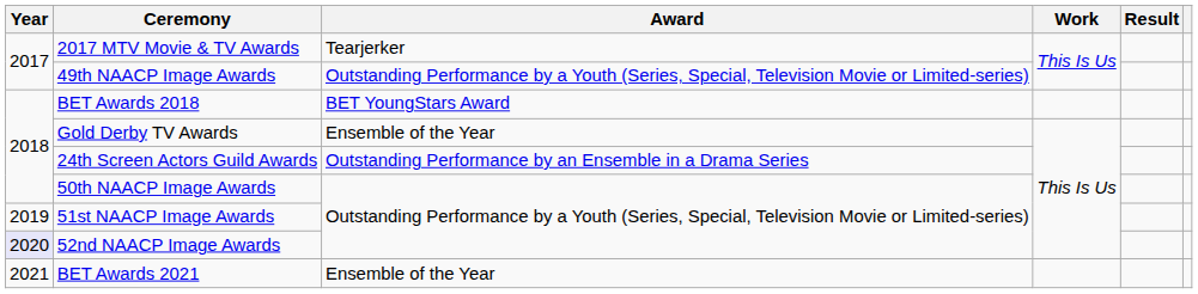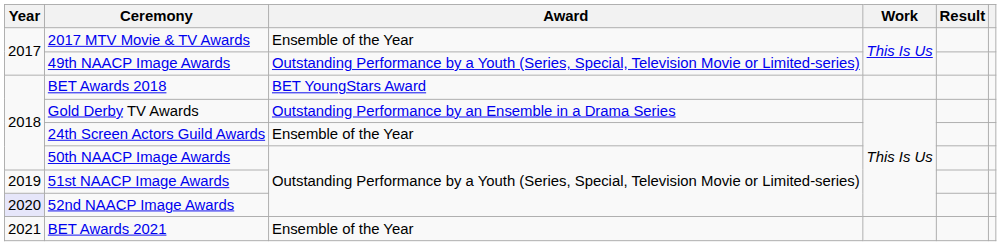 <table class="wikitable sortable">
 <tr>
 <th>Year</th>
 <th>Ceremony</th>
 <th>Award</th>
 <th>Work</th>
 <th>Result</th>
 <th></th>
 </tr>
 <tr>
 <td rowspan="2">2017</td>
 <td><a href='#'>2017 MTV Movie & TV Awards</a></td>
-<td>Tearjerker</td>
+<td>Ensemble of the Year</td>
 <td rowspan="2"><em><a href='#'>This Is Us</a></em></td>
 <td></td>
 <td></td>
 </tr>
 <tr>
 <td><a href='#'>49th NAACP Image Awards</a></td>
 <td><a href='#'>Outstanding Performance by a Youth (Series, Special, Television Movie or Limited-series)</a></td>
 <td></td>
 <td></td>
 </tr>
 <tr>
 <td rowspan="4">2018</td>
 <td><a href='#'>BET Awards 2018</a></td>
 <td><a href='#'>BET YoungStars Award</a></td>
 <td></td>
 <td></td>
 <td></td>
 </tr>
 <tr>
 <td><a href='#'>Gold Derby</a> TV Awards</td>
-<td>Ensemble of the Year</td>
+<td><a href='#'>Outstanding Performance by an Ensemble in a Drama Series</a></td>
 <td rowspan="5"><em>This Is Us</em></td>
 <td></td>
 <td></td>
 </tr>
 <tr>
 <td><a href='#'>24th Screen Actors Guild Awards</a></td>
-<td><a href='#'>Outstanding Performance by an Ensemble in a Drama Series</a></td>
+<td>Ensemble of the Year</td>
 <td></td>
 <td></td>
 </tr>
 <tr>
 <td><a href='#'>50th NAACP Image Awards</a></td>
 <td rowspan="3">Outstanding Performance by a Youth (Series, Special, Television Movie or Limited-series)</td>
 <td></td>
 <td></td>
 </tr>
 <tr>
 <td>2019</td>
 <td><a href='#'>51st NAACP Image Awards</a></td>
 <td></td>
 <td></td>
 </tr>
 <tr>
 <td style="background: lavender;">2020</td>
 <td><a href='#'>52nd NAACP Image Awards</a></td>
 <td></td>
 <td></td>
 </tr>
 <tr>
 <td>2021</td>
 <td><a href='#'>BET Awards 2021</a></td>
 <td>Ensemble of the Year</td>
 <td></td>
 <td></td>
 <td></td>
 </tr>
 </table>
